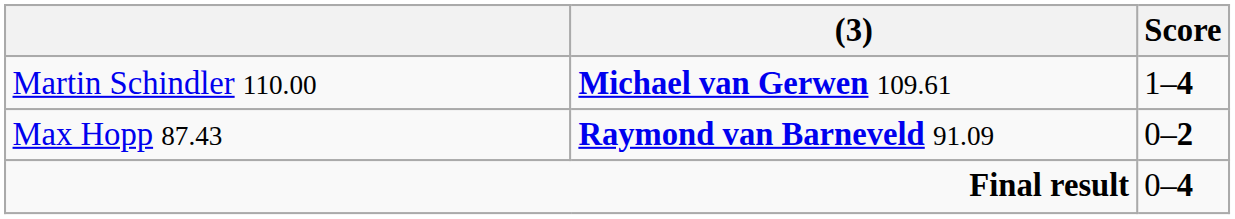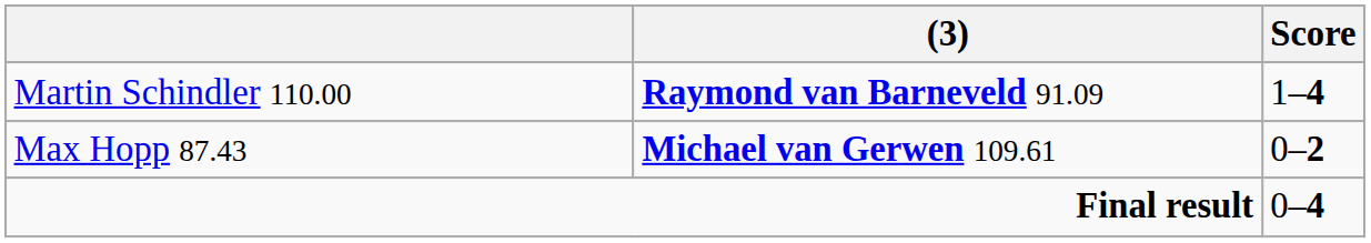 <table class="wikitable">
 <tr>
 <th width=270></th>
 <th width=270><strong></strong> (3)</th>
 <th>Score</th>
 </tr>
 <tr>
 <td><a href='#'>Martin Schindler</a> <small><span>110.00</span></small></td>
-<td><strong><a href='#'>Michael van Gerwen</a></strong> <small><span>109.61</span></small></td>
+<td><strong><a href='#'>Raymond van Barneveld</a></strong> <small><span>91.09</span></small></td>
 <td>1–<strong>4</strong></td>
 </tr>
 <tr>
 <td><a href='#'>Max Hopp</a> <small><span>87.43</span></small></td>
-<td><strong><a href='#'>Raymond van Barneveld</a></strong> <small><span>91.09</span></small></td>
+<td><strong><a href='#'>Michael van Gerwen</a></strong> <small><span>109.61</span></small></td>
 <td>0–<strong>2</strong></td>
 </tr>
 <tr>
 <td colspan="2" align="right"><strong>Final result</strong></td>
 <td>0–<strong>4</strong></td>
 </tr>
 </table>
